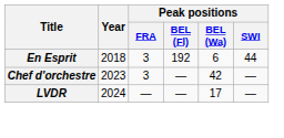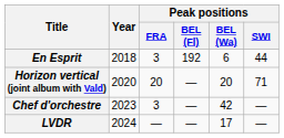 <table class="wikitable plainrowheaders" style="text-align:center">
 <tr>
 <th scope="col" rowspan="2">Title</th>
 <th scope="col" rowspan="2">Year</th>
 <th scope="col" colspan="4">Peak positions</th>
 </tr>
 <tr>
 <th scope="col" style="width:3em;font-size:90%;"><a href='#'>FRA</a><br></th>
 <th scope="col" style="width:3em;font-size:90%;"><a href='#'>BEL <br>(Fl)</a><br></th>
 <th scope="col" style="width:3em;font-size:90%;"><a href='#'>BEL <br>(Wa)</a><br></th>
 <th scope="col" style="width:3em;font-size:90%;"><a href='#'>SWI</a><br></th>
 </tr>
 <tr>
 <th scope="row"><em>En Esprit</em></th>
 <td>2018</td>
 <td>3</td>
 <td>192</td>
 <td>6</td>
 <td>44</td>
 </tr>
 <tr>
+<th scope="row"><em>Horizon vertical</em><br><small>(joint album with <a href='#'>Vald</a>)</small></th>
+<td>2020</td>
+<td>20</td>
+<td>—</td>
+<td>20</td>
+<td>71</td>
+</tr>
+<tr>
 <th scope="row"><em>Chef d'orchestre</em></th>
 <td>2023</td>
 <td>3</td>
 <td>—</td>
 <td>42</td>
 <td>—</td>
 </tr>
 <tr>
 <th scope="row"><em>LVDR</em></th>
 <td>2024</td>
 <td>—</td>
 <td>—</td>
 <td>17</td>
 <td>—</td>
 </tr>
 </table>
